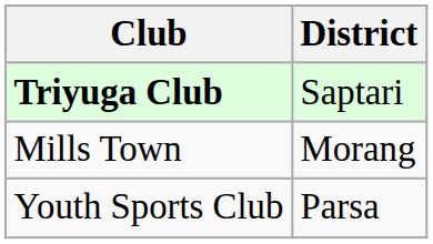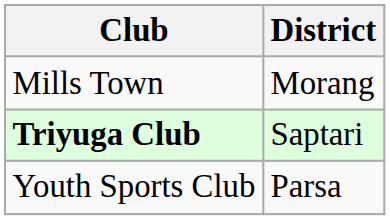 <table class="wikitable" border="1">
 <tr>
 <th>Club</th>
 <th>District</th>
+</tr>
+<tr>
+<td>Mills Town</td>
+<td>Morang</td>
 </tr>
 <tr bgcolor=#dfd>
 <td><strong>Triyuga Club</strong></td>
 <td>Saptari</td>
 </tr>
 <tr>
-<td>Mills Town</td>
-<td>Morang</td>
-</tr>
-<tr>
 <td>Youth Sports Club</td>
 <td>Parsa</td>
 </tr>
 </table>
